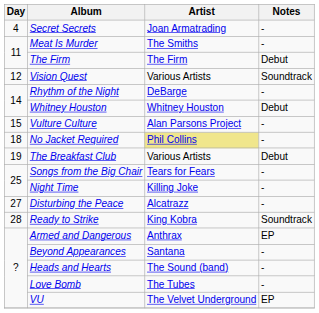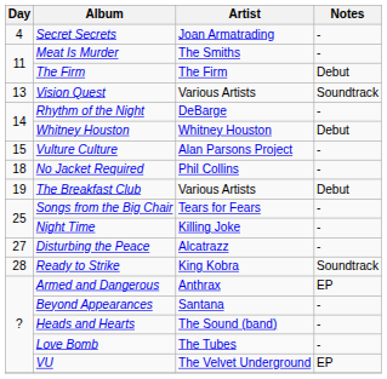 <table class="wikitable">
 <tr>
 <th>Day</th>
 <th>Album</th>
 <th>Artist</th>
 <th>Notes</th>
 </tr>
 <tr>
 <td rowspan="1" align="center">4</td>
 <td><em><a href='#'>Secret Secrets</a></em></td>
 <td><a href='#'>Joan Armatrading</a></td>
 <td>-</td>
 </tr>
 <tr>
 <td rowspan="2" align="center">11</td>
 <td><em><a href='#'>Meat Is Murder</a></em></td>
 <td><a href='#'>The Smiths</a></td>
 <td>-</td>
 </tr>
 <tr>
 <td><em><a href='#'>The Firm</a></em></td>
 <td><a href='#'>The Firm</a></td>
 <td>Debut</td>
 </tr>
 <tr>
-<td rowspan="1" align="center">12</td>
+<td rowspan="1" align="center">13</td>
 <td><em><a href='#'>Vision Quest</a></em></td>
 <td>Various Artists</td>
 <td>Soundtrack</td>
 </tr>
 <tr>
 <td rowspan="2" align="center">14</td>
 <td><em><a href='#'>Rhythm of the Night</a></em></td>
 <td><a href='#'>DeBarge</a></td>
 <td>-</td>
 </tr>
 <tr>
 <td><em><a href='#'>Whitney Houston</a></em></td>
 <td><a href='#'>Whitney Houston</a></td>
 <td>Debut</td>
 </tr>
 <tr>
 <td rowspan="1" align="center">15</td>
 <td><em><a href='#'>Vulture Culture</a></em></td>
 <td><a href='#'>Alan Parsons Project</a></td>
 <td>-</td>
 </tr>
 <tr>
 <td rowspan="1" align="center">18</td>
 <td><em><a href='#'>No Jacket Required</a></em></td>
-<td style="background: khaki;"><a href='#'>Phil Collins</a></td>
+<td><a href='#'>Phil Collins</a></td>
 <td>-</td>
 </tr>
 <tr>
 <td rowspan="1" align="center">19</td>
 <td><em><a href='#'>The Breakfast Club</a></em></td>
 <td>Various Artists</td>
 <td>Debut</td>
 </tr>
 <tr>
 <td rowspan="2" align="center">25</td>
 <td><em><a href='#'>Songs from the Big Chair</a></em></td>
 <td><a href='#'>Tears for Fears</a></td>
 <td>-</td>
 </tr>
 <tr>
 <td><em><a href='#'>Night Time</a></em></td>
 <td><a href='#'>Killing Joke</a></td>
 <td>-</td>
 </tr>
 <tr>
 <td rowspan="1" align="center">27</td>
 <td><em><a href='#'>Disturbing the Peace</a></em></td>
 <td><a href='#'>Alcatrazz</a></td>
 <td>-</td>
 </tr>
 <tr>
 <td rowspan="1" align="center">28</td>
 <td><em><a href='#'>Ready to Strike</a></em></td>
 <td><a href='#'>King Kobra</a></td>
 <td>Soundtrack</td>
 </tr>
 <tr>
 <td rowspan="5" align="center">?</td>
 <td><em><a href='#'>Armed and Dangerous</a></em></td>
 <td><a href='#'>Anthrax</a></td>
 <td>EP</td>
 </tr>
 <tr>
 <td><em><a href='#'>Beyond Appearances</a></em></td>
 <td><a href='#'>Santana</a></td>
 <td>-</td>
 </tr>
 <tr>
 <td><em><a href='#'>Heads and Hearts</a></em></td>
 <td><a href='#'>The Sound (band)</a></td>
 <td>-</td>
 </tr>
 <tr>
 <td><em><a href='#'>Love Bomb</a></em></td>
 <td><a href='#'>The Tubes</a></td>
 <td>-</td>
 </tr>
 <tr>
 <td><em><a href='#'>VU</a></em></td>
 <td><a href='#'>The Velvet Underground</a></td>
 <td>EP</td>
 </tr>
 <tr>
 </tr>
 </table>
